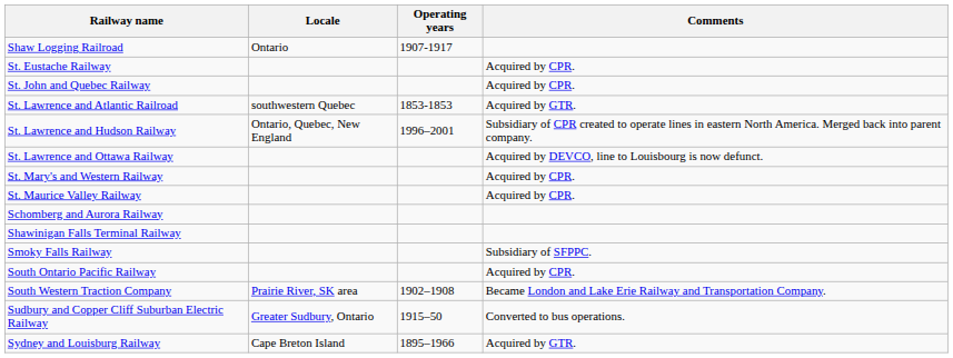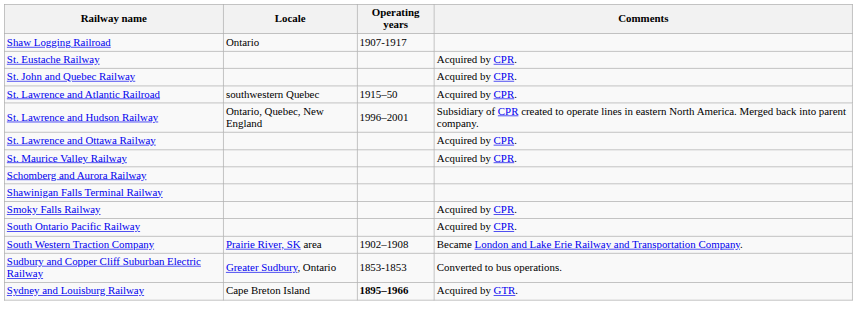 <table class="wikitable">
 <tr>
 <th>Railway name</th>
 <th>Locale</th>
 <th>Operating years</th>
 <th>Comments</th>
 </tr>
 <tr>
 <td><a href='#'>Shaw Logging Railroad</a></td>
 <td>Ontario</td>
 <td>1907-1917</td>
 <td></td>
 </tr>
 <tr>
 <td><a href='#'>St. Eustache Railway</a></td>
 <td></td>
 <td></td>
 <td>Acquired by <a href='#'>CPR</a>.</td>
 </tr>
 <tr>
 <td><a href='#'>St. John and Quebec Railway</a></td>
 <td></td>
 <td></td>
 <td>Acquired by <a href='#'>CPR</a>.</td>
 </tr>
 <tr>
 <td><a href='#'>St. Lawrence and Atlantic Railroad</a></td>
 <td>southwestern Quebec</td>
-<td>1853-1853</td>
-<td>Acquired by <a href='#'>GTR</a>.</td>
+<td>1915–50</td>
+<td>Acquired by <a href='#'>CPR</a>.</td>
 </tr>
 <tr>
 <td><a href='#'>St. Lawrence and Hudson Railway</a></td>
 <td>Ontario, Quebec, New England</td>
 <td>1996–2001</td>
 <td>Subsidiary of <a href='#'>CPR</a> created to operate lines in eastern North America.  Merged back into parent company.</td>
 </tr>
 <tr>
 <td><a href='#'>St. Lawrence and Ottawa Railway</a></td>
-<td></td>
-<td></td>
-<td>Acquired by <a href='#'>DEVCO</a>, line to Louisbourg is now defunct.</td>
-</tr>
-<tr>
-<td><a href='#'>St. Mary's and Western Railway</a></td>
 <td></td>
 <td></td>
 <td>Acquired by <a href='#'>CPR</a>.</td>
 </tr>
 <tr>
 <td><a href='#'>St. Maurice Valley Railway</a></td>
 <td></td>
 <td></td>
 <td>Acquired by <a href='#'>CPR</a>.</td>
 </tr>
 <tr>
 <td><a href='#'>Schomberg and Aurora Railway</a></td>
 <td></td>
 <td></td>
 <td></td>
 </tr>
 <tr>
 <td><a href='#'>Shawinigan Falls Terminal Railway</a></td>
 <td></td>
 <td></td>
 <td></td>
 </tr>
 <tr>
 <td><a href='#'>Smoky Falls Railway</a></td>
 <td></td>
 <td></td>
-<td>Subsidiary of <a href='#'>SFPPC</a>.</td>
+<td>Acquired by <a href='#'>CPR</a>.</td>
 </tr>
 <tr>
 <td><a href='#'>South Ontario Pacific Railway</a></td>
 <td></td>
 <td></td>
 <td>Acquired by <a href='#'>CPR</a>.</td>
 </tr>
 <tr>
 <td><a href='#'>South Western Traction Company</a></td>
 <td><a href='#'>Prairie River, SK</a> area</td>
 <td>1902–1908</td>
 <td>Became <a href='#'>London and Lake Erie Railway and Transportation Company</a>.</td>
 </tr>
 <tr>
 <td><a href='#'>Sudbury and Copper Cliff Suburban Electric Railway</a></td>
 <td><a href='#'>Greater Sudbury</a>, Ontario</td>
-<td>1915–50</td>
+<td>1853-1853</td>
 <td>Converted to bus operations.</td>
 </tr>
 <tr>
 <td><a href='#'>Sydney and Louisburg Railway</a></td>
 <td>Cape Breton Island</td>
-<td>1895–1966</td>
+<td><strong>1895–1966</strong></td>
 <td>Acquired by <a href='#'>GTR</a>.</td>
 </tr>
 </table>
